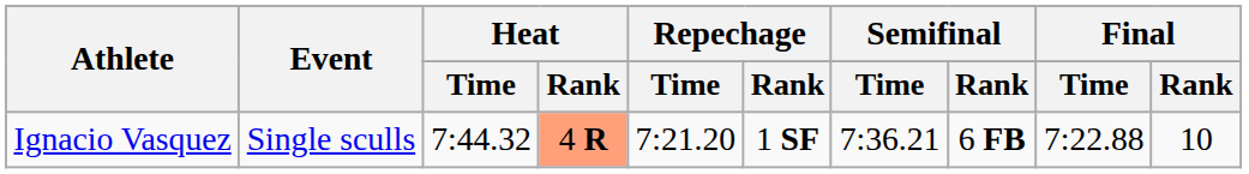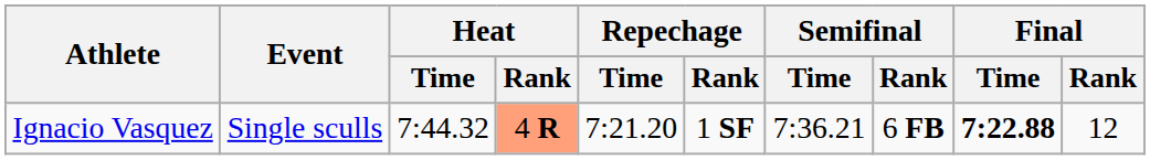 <table class="wikitable" style="font-size:90%;text-align:center">
 <tr>
 <th rowspan=2>Athlete</th>
 <th rowspan=2>Event</th>
 <th colspan=2>Heat</th>
 <th colspan=2>Repechage</th>
 <th colspan=2>Semifinal</th>
 <th colspan=2>Final</th>
 </tr>
 <tr style=font-size:95%>
 <th>Time</th>
 <th>Rank</th>
 <th>Time</th>
 <th>Rank</th>
 <th>Time</th>
 <th>Rank</th>
 <th>Time</th>
 <th>Rank</th>
 </tr>
 <tr>
 <td style="text-align:left"><a href='#'>Ignacio Vasquez</a></td>
 <td style="text-align:left"><a href='#'>Single sculls</a></td>
 <td>7:44.32</td>
 <td style="background: lightsalmon;">4 <strong>R</strong></td>
 <td>7:21.20</td>
 <td>1 <strong>SF</strong></td>
 <td>7:36.21</td>
 <td>6 <strong>FB</strong></td>
-<td>7:22.88</td>
-<td>10</td>
+<td><strong>7:22.88</strong></td>
+<td>12</td>
 </tr>
 </table>
